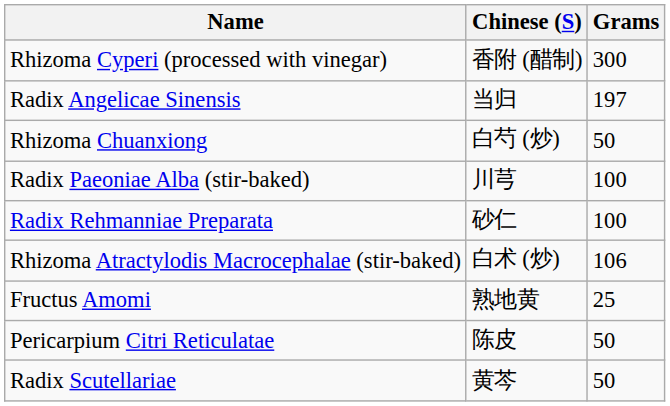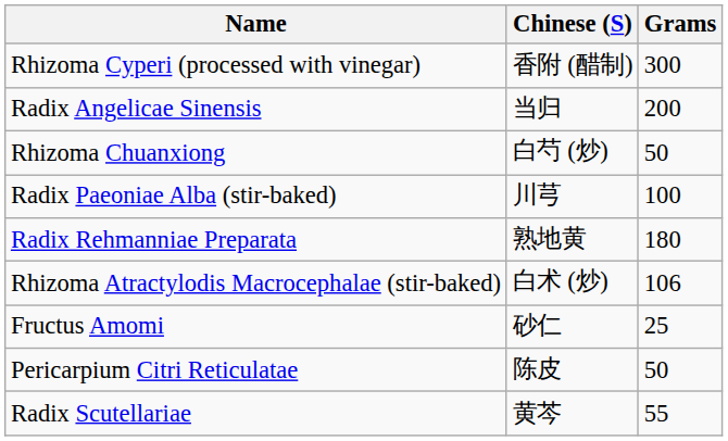 <table class="wikitable sortable">
 <tr>
 <th>Name</th>
 <th>Chinese (<a href='#'>S</a>)</th>
 <th>Grams</th>
 </tr>
 <tr>
 <td>Rhizoma <a href='#'>Cyperi</a> (processed with vinegar)</td>
 <td>香附 (醋制)</td>
 <td>300</td>
 </tr>
 <tr>
 <td>Radix <a href='#'>Angelicae Sinensis</a></td>
 <td>当归</td>
-<td>197</td>
+<td>200</td>
 </tr>
 <tr>
 <td>Rhizoma <a href='#'>Chuanxiong</a></td>
 <td>白芍 (炒)</td>
 <td>50</td>
 </tr>
 <tr>
 <td>Radix <a href='#'>Paeoniae Alba</a> (stir-baked)</td>
 <td>川芎</td>
 <td>100</td>
 </tr>
 <tr>
 <td><a href='#'>Radix Rehmanniae Preparata</a></td>
-<td>砂仁</td>
-<td>100</td>
+<td>熟地黄</td>
+<td>180</td>
 </tr>
 <tr>
 <td>Rhizoma <a href='#'>Atractylodis Macrocephalae</a> (stir-baked)</td>
 <td>白术 (炒)</td>
 <td>106</td>
 </tr>
 <tr>
 <td>Fructus <a href='#'>Amomi</a></td>
-<td>熟地黄</td>
+<td>砂仁</td>
 <td>25</td>
 </tr>
 <tr>
 <td>Pericarpium <a href='#'>Citri Reticulatae</a></td>
 <td>陈皮</td>
 <td>50</td>
 </tr>
 <tr>
 <td>Radix <a href='#'>Scutellariae</a></td>
 <td>黄芩</td>
-<td>50</td>
+<td>55</td>
 </tr>
 </table>
